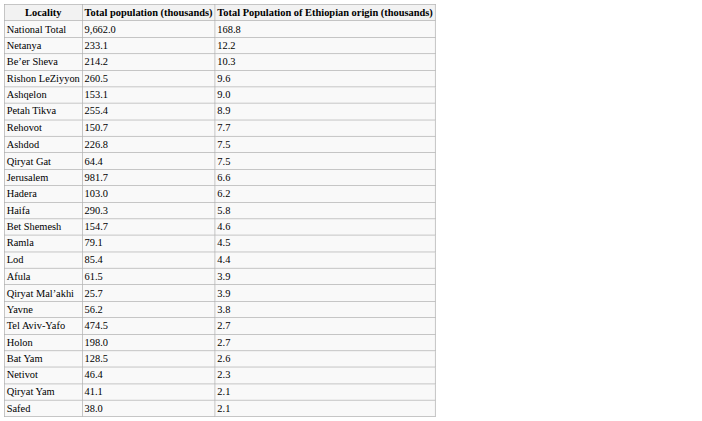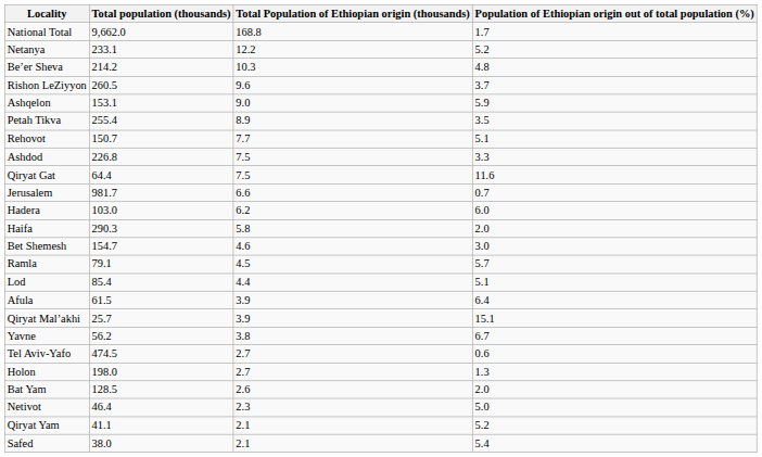 <table class="wikitable">
 <tr>
 <th>Locality</th>
 <th>Total population (thousands)</th>
 <th>Total Population of Ethiopian origin (thousands)</th>
+<th>Population of Ethiopian origin out of total population (%)</th>
 </tr>
 <tr>
 <td>National Total</td>
 <td>9,662.0</td>
 <td>168.8</td>
+<td>1.7</td>
 </tr>
 <tr>
 <td>Netanya</td>
 <td>233.1</td>
 <td>12.2</td>
+<td>5.2</td>
 </tr>
 <tr>
 <td>Be’er Sheva</td>
 <td>214.2</td>
 <td>10.3</td>
+<td>4.8</td>
 </tr>
 <tr>
 <td>Rishon LeZiyyon</td>
 <td>260.5</td>
 <td>9.6</td>
+<td>3.7</td>
 </tr>
 <tr>
 <td>Ashqelon</td>
 <td>153.1</td>
 <td>9.0</td>
+<td>5.9</td>
 </tr>
 <tr>
 <td>Petah Tikva</td>
 <td>255.4</td>
 <td>8.9</td>
+<td>3.5</td>
 </tr>
 <tr>
 <td>Rehovot</td>
 <td>150.7</td>
 <td>7.7</td>
+<td>5.1</td>
 </tr>
 <tr>
 <td>Ashdod</td>
 <td>226.8</td>
 <td>7.5</td>
+<td>3.3</td>
 </tr>
 <tr>
 <td>Qiryat Gat</td>
 <td>64.4</td>
 <td>7.5</td>
+<td>11.6</td>
 </tr>
 <tr>
 <td>Jerusalem</td>
 <td>981.7</td>
 <td>6.6</td>
+<td>0.7</td>
 </tr>
 <tr>
 <td>Hadera</td>
 <td>103.0</td>
 <td>6.2</td>
+<td>6.0</td>
 </tr>
 <tr>
 <td>Haifa</td>
 <td>290.3</td>
 <td>5.8</td>
+<td>2.0</td>
 </tr>
 <tr>
 <td>Bet Shemesh</td>
 <td>154.7</td>
 <td>4.6</td>
+<td>3.0</td>
 </tr>
 <tr>
 <td>Ramla</td>
 <td>79.1</td>
 <td>4.5</td>
+<td>5.7</td>
 </tr>
 <tr>
 <td>Lod</td>
 <td>85.4</td>
 <td>4.4</td>
+<td>5.1</td>
 </tr>
 <tr>
 <td>Afula</td>
 <td>61.5</td>
 <td>3.9</td>
+<td>6.4</td>
 </tr>
 <tr>
 <td>Qiryat Mal’akhi</td>
 <td>25.7</td>
 <td>3.9</td>
+<td>15.1</td>
 </tr>
 <tr>
 <td>Yavne</td>
 <td>56.2</td>
 <td>3.8</td>
+<td>6.7</td>
 </tr>
 <tr>
 <td>Tel Aviv-Yafo</td>
 <td>474.5</td>
 <td>2.7</td>
+<td>0.6</td>
 </tr>
 <tr>
 <td>Holon</td>
 <td>198.0</td>
 <td>2.7</td>
+<td>1.3</td>
 </tr>
 <tr>
 <td>Bat Yam</td>
 <td>128.5</td>
 <td>2.6</td>
+<td>2.0</td>
 </tr>
 <tr>
 <td>Netivot</td>
 <td>46.4</td>
 <td>2.3</td>
+<td>5.0</td>
 </tr>
 <tr>
 <td>Qiryat Yam</td>
 <td>41.1</td>
 <td>2.1</td>
+<td>5.2</td>
 </tr>
 <tr>
 <td>Safed</td>
 <td>38.0</td>
 <td>2.1</td>
+<td>5.4</td>
 </tr>
 </table>
